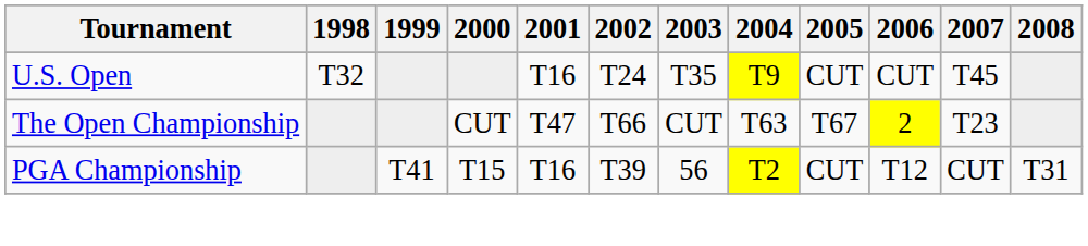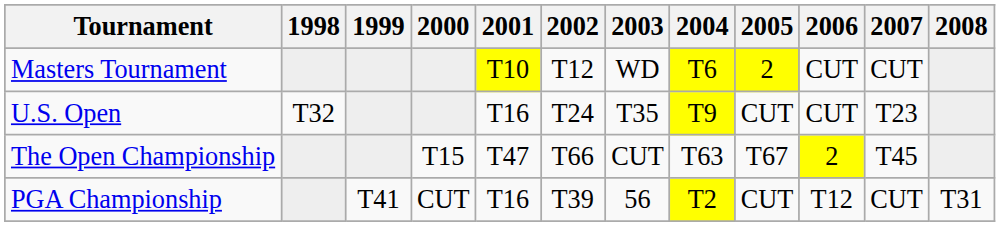 <table class="wikitable" style="font-size:95%;text-align:center;">
 <tr>
 <th>Tournament</th>
 <th>1998</th>
 <th>1999</th>
 <th>2000</th>
 <th>2001</th>
 <th>2002</th>
 <th>2003</th>
 <th>2004</th>
 <th>2005</th>
 <th>2006</th>
 <th>2007</th>
 <th>2008</th>
 </tr>
 <tr>
+<td align=left><a href='#'>Masters Tournament</a></td>
+<td style="background:#eeeeee;"></td>
+<td style="background:#eeeeee;"></td>
+<td style="background:#eeeeee;"></td>
+<td style="background:yellow;">T10</td>
+<td>T12</td>
+<td>WD</td>
+<td style="background:yellow;">T6</td>
+<td style="background:yellow;">2</td>
+<td>CUT</td>
+<td>CUT</td>
+<td style="background:#eeeeee;"></td>
+</tr>
+<tr>
 <td align=left><a href='#'>U.S. Open</a></td>
 <td>T32</td>
 <td style="background:#eeeeee;"></td>
 <td style="background:#eeeeee;"></td>
 <td>T16</td>
 <td>T24</td>
 <td>T35</td>
 <td style="background:yellow;">T9</td>
 <td>CUT</td>
 <td>CUT</td>
-<td>T45</td>
+<td>T23</td>
 <td style="background:#eeeeee;"></td>
 </tr>
 <tr>
 <td align=left><a href='#'>The Open Championship</a></td>
 <td style="background:#eeeeee;"></td>
 <td style="background:#eeeeee;"></td>
-<td>CUT</td>
+<td>T15</td>
 <td>T47</td>
 <td>T66</td>
 <td>CUT</td>
 <td>T63</td>
 <td>T67</td>
 <td style="background:yellow;">2</td>
-<td>T23</td>
+<td>T45</td>
 <td style="background:#eeeeee;"></td>
 </tr>
 <tr>
 <td align=left><a href='#'>PGA Championship</a></td>
 <td style="background:#eeeeee;"></td>
 <td>T41</td>
-<td>T15</td>
+<td>CUT</td>
 <td>T16</td>
 <td>T39</td>
 <td>56</td>
 <td style="background:yellow;">T2</td>
 <td>CUT</td>
 <td>T12</td>
 <td>CUT</td>
 <td>T31</td>
 </tr>
 </table>
